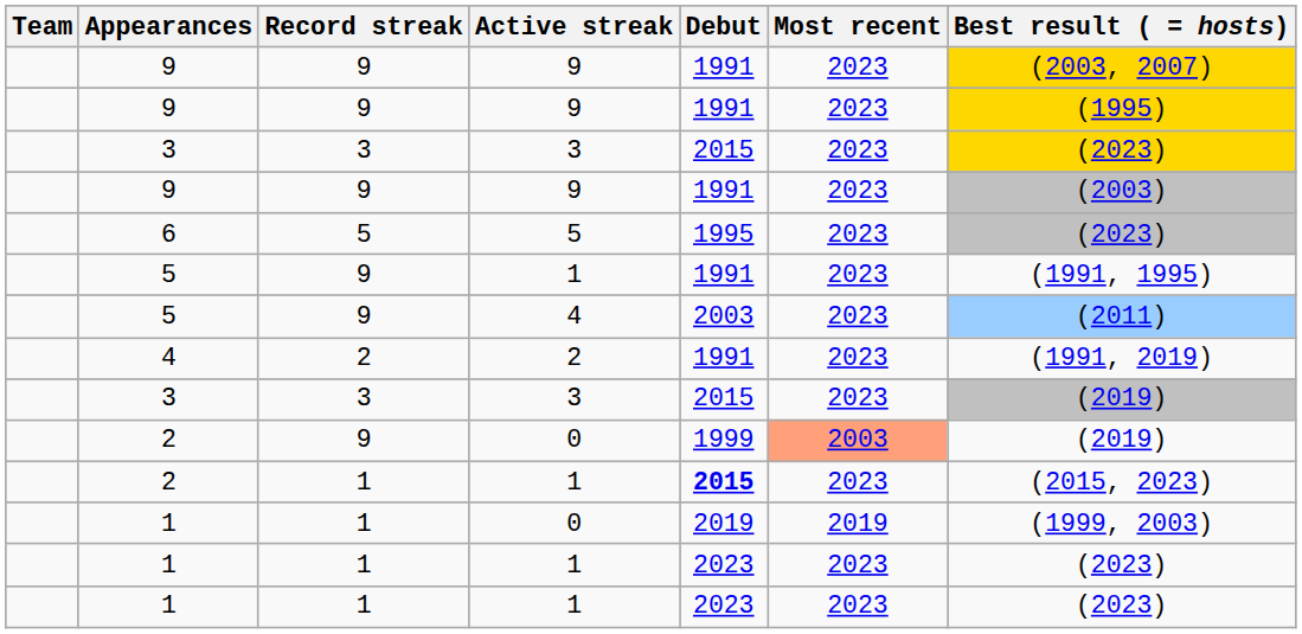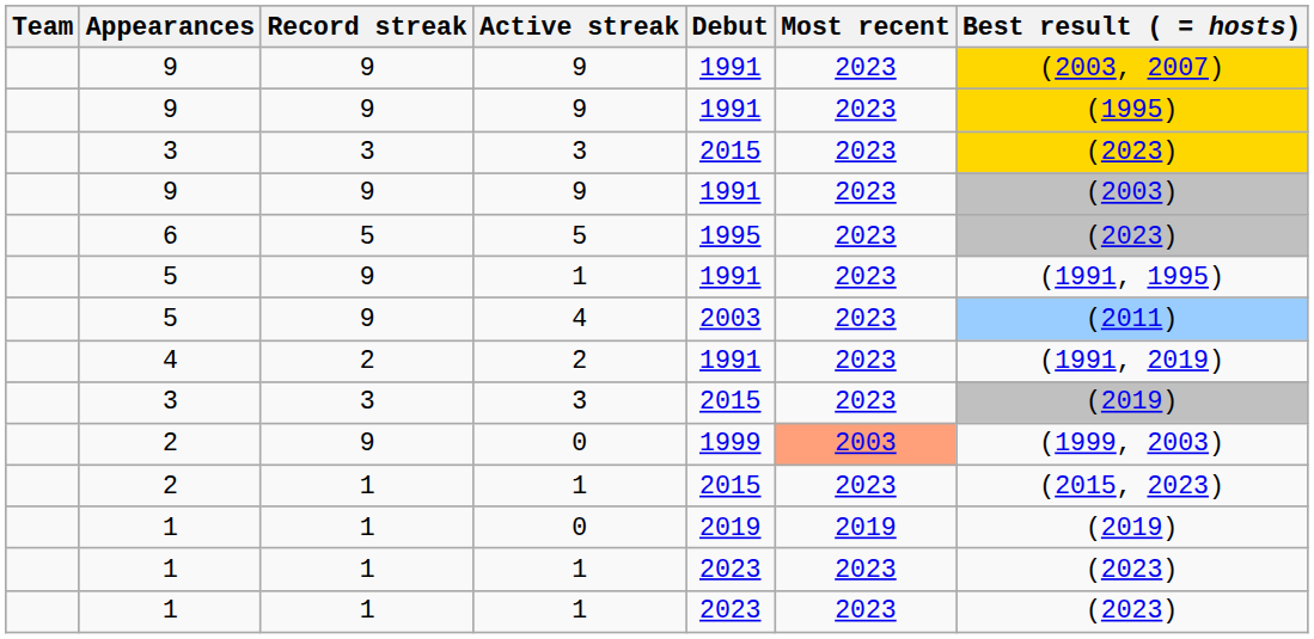 <table class="wikitable sortable" style="text-align: center">
 <tr>
 <th>Team</th>
 <th>Appearances</th>
 <th>Record streak</th>
 <th>Active streak</th>
 <th>Debut</th>
 <th>Most recent</th>
 <th>Best result (<em> = hosts</em>)</th>
 </tr>
 <tr>
 <td align=left></td>
 <td>9</td>
 <td>9</td>
 <td>9</td>
 <td><a href='#'>1991</a></td>
 <td><a href='#'>2023</a></td>
 <td bgcolor=gold> (<a href='#'>2003</a>, <a href='#'>2007</a>)</td>
 </tr>
 <tr>
 <td align=left></td>
 <td>9</td>
 <td>9</td>
 <td>9</td>
 <td><a href='#'>1991</a></td>
 <td><a href='#'>2023</a></td>
 <td bgcolor=gold> (<a href='#'>1995</a>)</td>
 </tr>
 <tr>
 <td align=left></td>
 <td>3</td>
 <td>3</td>
 <td>3</td>
 <td><a href='#'>2015</a></td>
 <td><a href='#'>2023</a></td>
 <td bgcolor=gold> (<a href='#'>2023</a>)</td>
 </tr>
 <tr>
 <td align=left></td>
 <td>9</td>
 <td>9</td>
 <td>9</td>
 <td><a href='#'>1991</a></td>
 <td><a href='#'>2023</a></td>
 <td bgcolor=silver> (<a href='#'>2003</a>)</td>
 </tr>
 <tr>
 <td align=left></td>
 <td>6</td>
 <td>5</td>
 <td>5</td>
 <td><a href='#'>1995</a></td>
 <td><a href='#'>2023</a></td>
 <td bgcolor=silver> (<a href='#'>2023</a>)</td>
 </tr>
 <tr>
 <td align=left></td>
 <td>5</td>
 <td>9</td>
 <td>1</td>
 <td><a href='#'>1991</a></td>
 <td><a href='#'>2023</a></td>
 <td> (<a href='#'>1991</a>, <a href='#'>1995</a>)</td>
 </tr>
 <tr>
 <td align=left></td>
 <td>5</td>
 <td>9</td>
 <td>4</td>
 <td><a href='#'>2003</a></td>
 <td><a href='#'>2023</a></td>
 <td bgcolor=#9acdff> (<a href='#'>2011</a>)</td>
 </tr>
 <tr>
 <td align=left></td>
 <td>4</td>
 <td>2</td>
 <td>2</td>
 <td><a href='#'>1991</a></td>
 <td><a href='#'>2023</a></td>
 <td> (<a href='#'>1991</a>, <a href='#'>2019</a>)</td>
 </tr>
 <tr>
 <td align=left></td>
 <td>3</td>
 <td>3</td>
 <td>3</td>
 <td><a href='#'>2015</a></td>
 <td><a href='#'>2023</a></td>
 <td bgcolor=silver> (<a href='#'>2019</a>)</td>
 </tr>
 <tr>
 <td align=left></td>
 <td>2</td>
 <td>9</td>
 <td>0</td>
 <td><a href='#'>1999</a></td>
 <td style="background: lightsalmon;"><a href='#'>2003</a></td>
-<td> (<a href='#'>2019</a>)</td>
+<td> (<a href='#'>1999</a>, <a href='#'>2003</a>)</td>
 </tr>
 <tr>
 <td align=left></td>
 <td>2</td>
 <td>1</td>
 <td>1</td>
-<td><strong><a href='#'>2015</a></strong></td>
+<td><a href='#'>2015</a></td>
 <td><a href='#'>2023</a></td>
 <td> (<a href='#'>2015</a>, <a href='#'>2023</a>)</td>
 </tr>
 <tr>
 <td align=left></td>
 <td>1</td>
 <td>1</td>
 <td>0</td>
 <td><a href='#'>2019</a></td>
 <td><a href='#'>2019</a></td>
-<td> (<a href='#'>1999</a>, <a href='#'>2003</a>)</td>
+<td> (<a href='#'>2019</a>)</td>
 </tr>
 <tr>
 <td align=left></td>
 <td>1</td>
 <td>1</td>
 <td>1</td>
 <td><a href='#'>2023</a></td>
 <td><a href='#'>2023</a></td>
 <td> (<a href='#'>2023</a>)</td>
 </tr>
 <tr>
 <td align=left></td>
 <td>1</td>
 <td>1</td>
 <td>1</td>
 <td><a href='#'>2023</a></td>
 <td><a href='#'>2023</a></td>
 <td> (<a href='#'>2023</a>)</td>
 </tr>
 </table>
